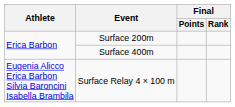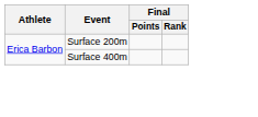 <table class=wikitable style="font-size:90%">
 <tr>
 <th rowspan="2">Athlete</th>
 <th rowspan="2">Event</th>
 <th colspan="2">Final</th>
 </tr>
 <tr style="font-size:95%">
 <th>Points</th>
 <th>Rank</th>
 </tr>
 <tr align=center>
 <td align=left rowspan=2><a href='#'>Erica Barbon</a></td>
 <td>Surface 200m</td>
 <td></td>
 <td></td>
 </tr>
 <tr align=center>
 <td>Surface 400m</td>
 <td></td>
 <td></td>
 </tr>
-<tr align=center>
-<td align=left><a href='#'>Eugenia Alicco</a><br><a href='#'>Erica Barbon</a><br><a href='#'>Silvia Baroncini</a><br><a href='#'>Isabella Brambila</a></td>
-<td align=left>Surface Relay 4 × 100 m</td>
-<td></td>
-<td></td>
-</tr>
 </table>
